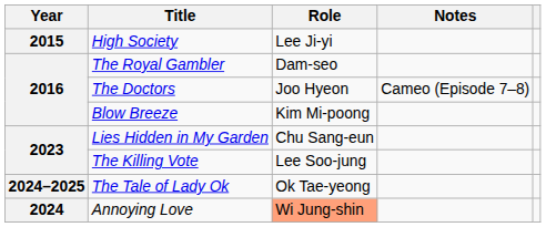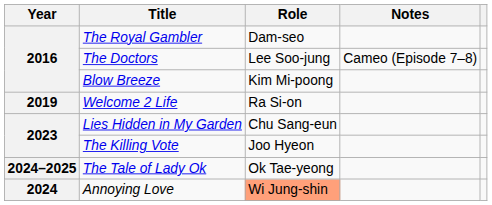 <table class="wikitable plainrowheaders sortable">
 <tr>
 <th scope="col">Year</th>
 <th scope="col">Title</th>
 <th scope="col">Role</th>
 <th scope="col">Notes</th>
 <th scope="col" class="unsortable"></th>
-</tr>
-<tr>
-<th scope="row">2015</th>
-<td><em><a href='#'>High Society</a></em></td>
-<td>Lee Ji-yi</td>
-<td></td>
-<td style="text-align:center"></td>
 </tr>
 <tr>
 <th scope="row" rowspan="3">2016</th>
 <td><em><a href='#'>The Royal Gambler</a></em></td>
 <td>Dam-seo</td>
 <td></td>
 <td style="text-align:center"></td>
 </tr>
 <tr>
 <td><em><a href='#'>The Doctors</a></em></td>
-<td>Joo Hyeon</td>
+<td>Lee Soo-jung</td>
 <td>Cameo (Episode 7–8)</td>
 <td style="text-align:center"></td>
 </tr>
 <tr>
 <td><em><a href='#'>Blow Breeze</a></em></td>
 <td>Kim Mi-poong</td>
+<td></td>
+<td style="text-align:center"></td>
+</tr>
+<tr>
+<th scope="row">2019</th>
+<td><em><a href='#'>Welcome 2 Life</a></em></td>
+<td>Ra Si-on</td>
 <td></td>
 <td style="text-align:center"></td>
 </tr>
 <tr>
 <th scope="row" rowspan="2">2023</th>
 <td><em><a href='#'>Lies Hidden in My Garden</a></em></td>
 <td>Chu Sang-eun</td>
 <td></td>
 <td style="text-align:center"></td>
 </tr>
 <tr>
 <td><em><a href='#'>The Killing Vote</a></em></td>
-<td>Lee Soo-jung</td>
+<td>Joo Hyeon</td>
 <td></td>
 <td style="text-align:center"></td>
 </tr>
 <tr>
 <th scope="row">2024–2025</th>
 <td><em><a href='#'>The Tale of Lady Ok</a></em></td>
 <td>Ok Tae-yeong</td>
 <td></td>
 <td style="text-align:center"></td>
 </tr>
 <tr>
 <th scope="row">2024</th>
 <td><em>Annoying Love</em></td>
 <td style="background: lightsalmon;">Wi Jung-shin</td>
 <td></td>
 <td style="text-align:center"></td>
 </tr>
 </table>
